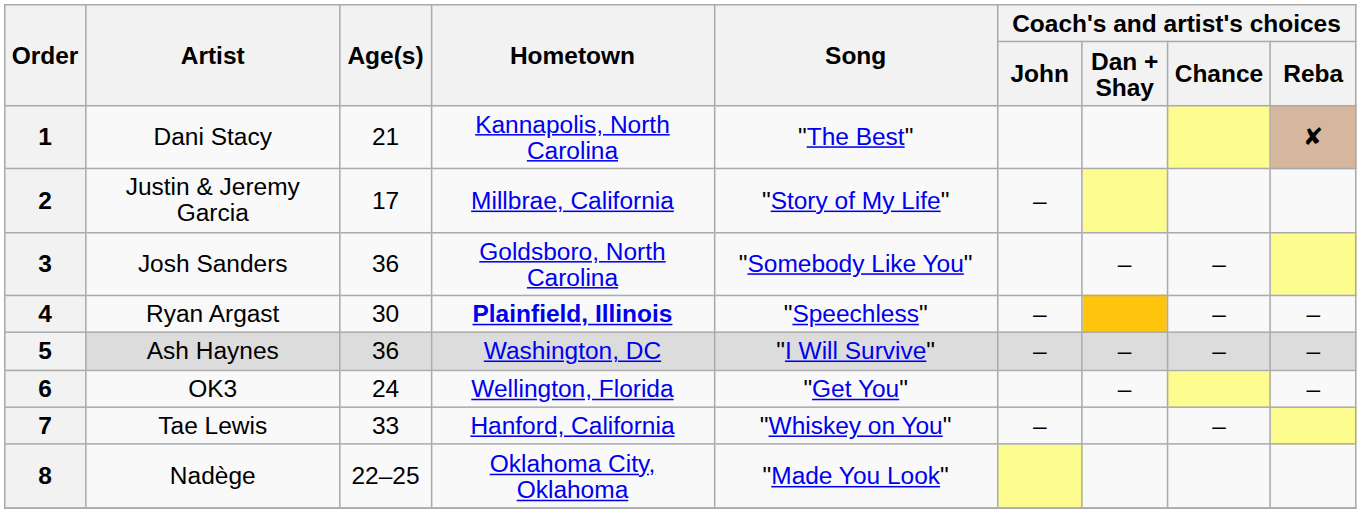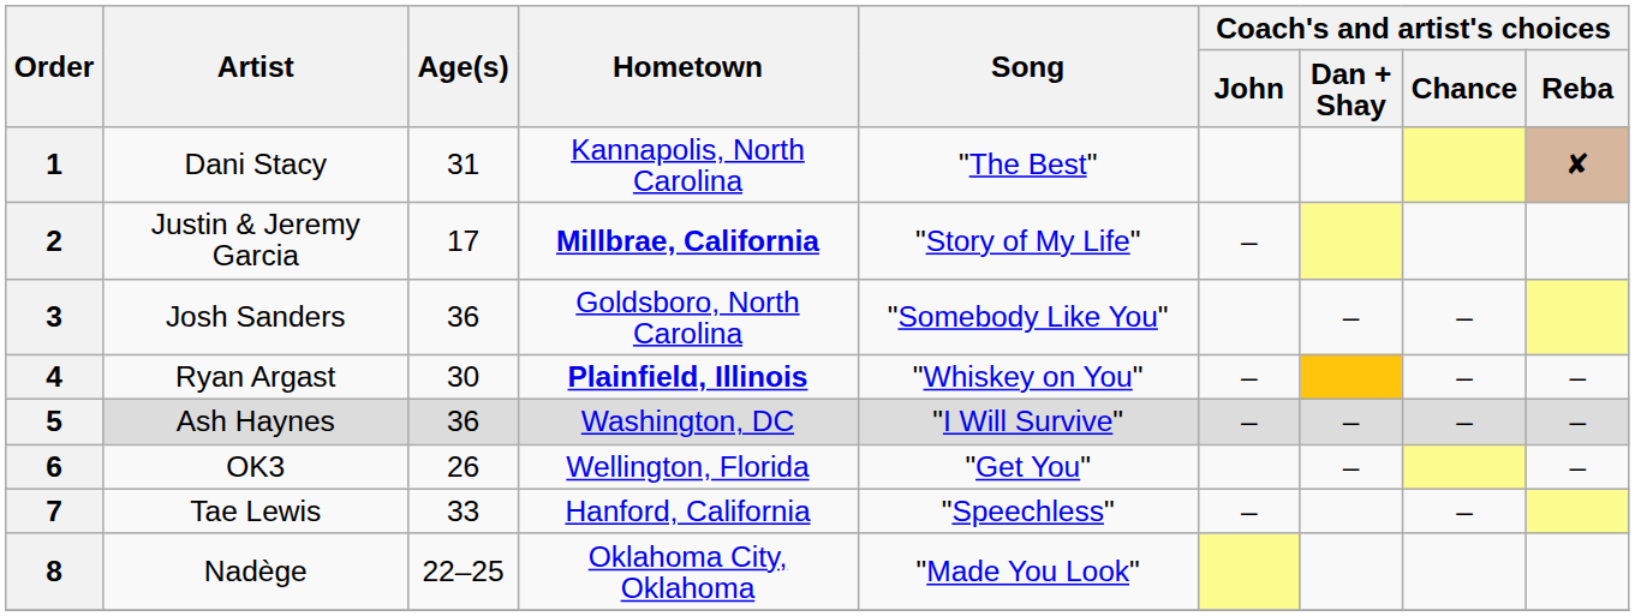 <table class="wikitable" style="text-align:center; line-height:17px; width:100%">
 <tr>
 <th scope="col" rowspan="2" style="width:04%">Order</th>
 <th scope="col" rowspan="2" style="width:18%">Artist</th>
 <th scope="col" rowspan="2" style="width:05%">Age(s)</th>
 <th scope="col" rowspan="2" style="width:20%">Hometown</th>
 <th scope="col" rowspan="2" style="width:20%">Song</th>
 <th scope="col" colspan="4" style="width:24%">Coach's and artist's choices</th>
 </tr>
 <tr>
 <th style="width:06%">John</th>
 <th style="width:06%">Dan + Shay</th>
 <th style="width:06%">Chance</th>
 <th style="width:06%">Reba</th>
 </tr>
 <tr>
 <th>1</th>
 <td>Dani Stacy</td>
-<td>21</td>
+<td>31</td>
 <td><a href='#'>Kannapolis, North Carolina</a></td>
 <td>"<a href='#'>The Best</a>"</td>
 <td><em></em></td>
 <td><em></em></td>
 <td style="background:#fdfc8f"><em></em></td>
 <td style="background:#d6b69c">✘</td>
 </tr>
 <tr>
 <th>2</th>
 <td>Justin & Jeremy Garcia</td>
 <td>17</td>
-<td><a href='#'>Millbrae, California</a></td>
+<td><strong><a href='#'>Millbrae, California</a></strong></td>
 <td>"<a href='#'>Story of My Life</a>"</td>
 <td>–</td>
 <td style="background:#fdfc8f"><em></em></td>
 <td><em></em></td>
 <td><em></em></td>
 </tr>
 <tr>
 <th>3</th>
 <td>Josh Sanders</td>
 <td>36</td>
 <td><a href='#'>Goldsboro, North Carolina</a></td>
 <td>"<a href='#'>Somebody Like You</a>"</td>
 <td><em></em></td>
 <td>–</td>
 <td>–</td>
 <td style="background:#fdfc8f"><em></em></td>
 </tr>
 <tr>
 <th>4</th>
 <td>Ryan Argast</td>
 <td>30</td>
 <td><strong><a href='#'>Plainfield, Illinois</a></strong></td>
-<td>"<a href='#'>Speechless</a>"</td>
+<td>"<a href='#'>Whiskey on You</a>"</td>
 <td>–</td>
 <td style="background: #ffc40c"><em></em></td>
 <td>–</td>
 <td>–</td>
 </tr>
 <tr style="background:#DCDCDC">
 <th>5</th>
 <td>Ash Haynes</td>
 <td>36</td>
 <td><a href='#'>Washington, DC</a></td>
 <td>"<a href='#'>I Will Survive</a>"</td>
 <td>–</td>
 <td>–</td>
 <td>–</td>
 <td>–</td>
 </tr>
 <tr>
 <th>6</th>
 <td>OK3<br></td>
-<td>24</td>
+<td>26</td>
 <td><a href='#'>Wellington, Florida</a></td>
 <td>"<a href='#'>Get You</a>"</td>
 <td><em></em></td>
 <td>–</td>
 <td style="background:#fdfc8f"><em></em></td>
 <td>–</td>
 </tr>
 <tr>
 <th>7</th>
 <td>Tae Lewis</td>
 <td>33</td>
 <td><a href='#'>Hanford, California</a></td>
-<td>"<a href='#'>Whiskey on You</a>"</td>
+<td>"<a href='#'>Speechless</a>"</td>
 <td>–</td>
 <td><em></em></td>
 <td>–</td>
 <td style="background:#fdfc8f"><em></em></td>
 </tr>
 <tr>
 <th>8</th>
 <td>Nadège</td>
 <td>22–25</td>
 <td><a href='#'>Oklahoma City, Oklahoma</a></td>
 <td>"<a href='#'>Made You Look</a>"</td>
 <td style="background:#fdfc8f"><em></em></td>
 <td><em></em></td>
 <td><em></em></td>
 <td><em></em></td>
 </tr>
 <tr>
 </tr>
 </table>
